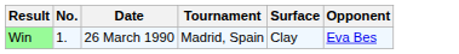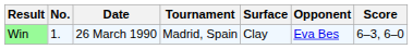 <table class="sortable wikitable" style=font-size:97%>
 <tr>
 <th>Result</th>
 <th>No.</th>
 <th>Date</th>
 <th>Tournament</th>
 <th>Surface</th>
 <th>Opponent</th>
+<th>Score</th>
 </tr>
 <tr bgcolor="#f0f8ff">
 <td style="background:#98fb98;">Win</td>
 <td>1.</td>
 <td>26 March 1990</td>
 <td>Madrid, Spain</td>
 <td>Clay</td>
 <td> <a href='#'>Eva Bes</a></td>
+<td>6–3, 6–0</td>
 </tr>
 </table>
